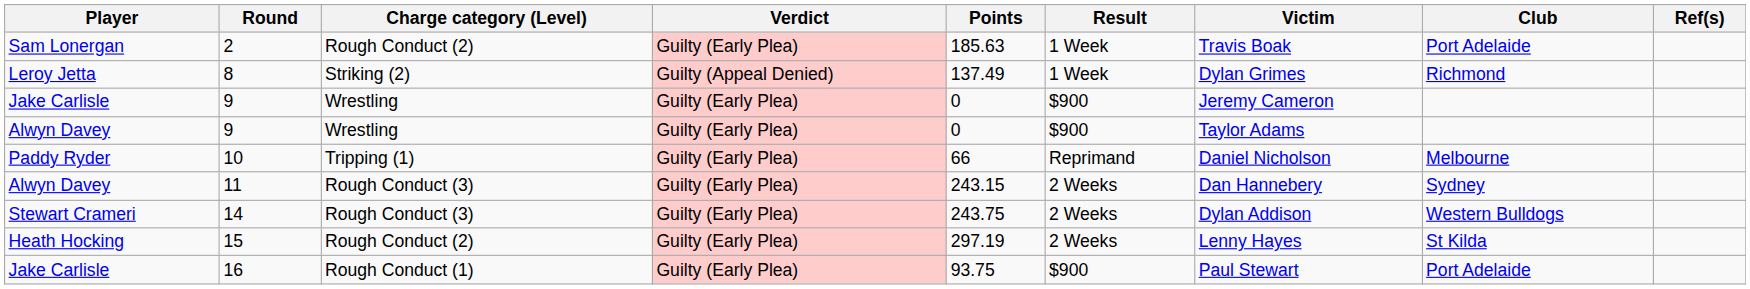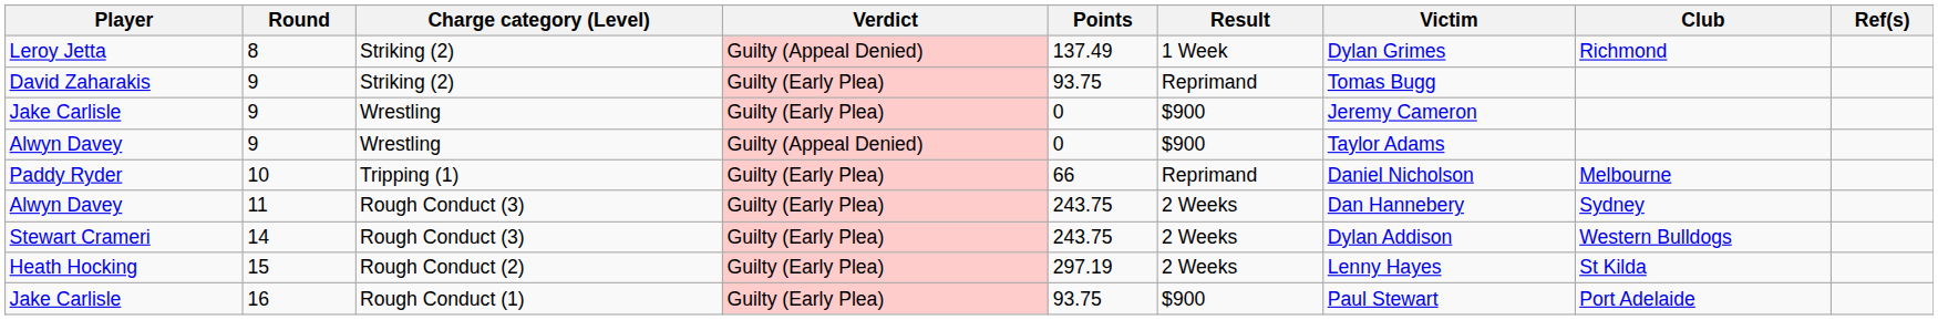 <table class="wikitable sortable" style="width:100%;">
 <tr style="background:#efefef;">
 <th>Player</th>
 <th>Round</th>
 <th>Charge category (Level)</th>
 <th>Verdict</th>
 <th>Points</th>
 <th>Result</th>
 <th>Victim</th>
 <th>Club</th>
 <th class="unsortable">Ref(s)</th>
 </tr>
 <tr>
-<td><a href='#'>Sam Lonergan</a></td>
-<td>2</td>
-<td>Rough Conduct (2)</td>
-<td style="background:#fcc;">Guilty (Early Plea)</td>
-<td>185.63</td>
-<td>1 Week</td>
-<td><a href='#'>Travis Boak</a></td>
-<td><a href='#'>Port Adelaide</a></td>
-<td></td>
-</tr>
-<tr>
 <td><a href='#'>Leroy Jetta</a></td>
 <td>8</td>
 <td>Striking (2)</td>
 <td style="background:#fcc;">Guilty (Appeal Denied)</td>
 <td>137.49</td>
 <td>1 Week</td>
 <td><a href='#'>Dylan Grimes</a></td>
 <td><a href='#'>Richmond</a></td>
+<td></td>
+</tr>
+<tr>
+<td><a href='#'>David Zaharakis</a></td>
+<td>9</td>
+<td>Striking (2)</td>
+<td style="background:#fcc;">Guilty (Early Plea)</td>
+<td>93.75</td>
+<td>Reprimand</td>
+<td><a href='#'>Tomas Bugg</a></td>
+<td></td>
 <td></td>
 </tr>
 <tr>
 <td><a href='#'>Jake Carlisle</a></td>
 <td>9</td>
 <td>Wrestling</td>
 <td style="background:#fcc;">Guilty (Early Plea)</td>
 <td>0</td>
 <td>$900</td>
 <td><a href='#'>Jeremy Cameron</a></td>
 <td></td>
 <td></td>
 </tr>
 <tr>
 <td><a href='#'>Alwyn Davey</a></td>
 <td>9</td>
 <td>Wrestling</td>
-<td style="background:#fcc;">Guilty (Early Plea)</td>
+<td style="background:#fcc;">Guilty (Appeal Denied)</td>
 <td>0</td>
 <td>$900</td>
 <td><a href='#'>Taylor Adams</a></td>
 <td></td>
 <td></td>
 </tr>
 <tr>
 <td><a href='#'>Paddy Ryder</a></td>
 <td>10</td>
 <td>Tripping (1)</td>
 <td style="background:#fcc;">Guilty (Early Plea)</td>
 <td>66</td>
 <td>Reprimand</td>
 <td><a href='#'>Daniel Nicholson</a></td>
 <td><a href='#'>Melbourne</a></td>
 <td></td>
 </tr>
 <tr>
 <td><a href='#'>Alwyn Davey</a></td>
 <td>11</td>
 <td>Rough Conduct (3)</td>
 <td style="background:#fcc;">Guilty (Early Plea)</td>
-<td>243.15</td>
+<td>243.75</td>
 <td>2 Weeks</td>
 <td><a href='#'>Dan Hannebery</a></td>
 <td><a href='#'>Sydney</a></td>
 <td></td>
 </tr>
 <tr>
 <td><a href='#'>Stewart Crameri</a></td>
 <td>14</td>
 <td>Rough Conduct (3)</td>
 <td style="background:#fcc;">Guilty (Early Plea)</td>
 <td>243.75</td>
 <td>2 Weeks</td>
 <td><a href='#'>Dylan Addison</a></td>
 <td><a href='#'>Western Bulldogs</a></td>
 <td></td>
 </tr>
 <tr>
 <td><a href='#'>Heath Hocking</a></td>
 <td>15</td>
 <td>Rough Conduct (2)</td>
 <td style="background:#fcc;">Guilty (Early Plea)</td>
 <td>297.19</td>
 <td>2 Weeks</td>
 <td><a href='#'>Lenny Hayes</a></td>
 <td><a href='#'>St Kilda</a></td>
 <td></td>
 </tr>
 <tr>
 <td><a href='#'>Jake Carlisle</a></td>
 <td>16</td>
 <td>Rough Conduct (1)</td>
 <td style="background:#fcc;">Guilty (Early Plea)</td>
 <td>93.75</td>
 <td>$900</td>
 <td><a href='#'>Paul Stewart</a></td>
 <td><a href='#'>Port Adelaide</a></td>
 <td></td>
 </tr>
 </table>
